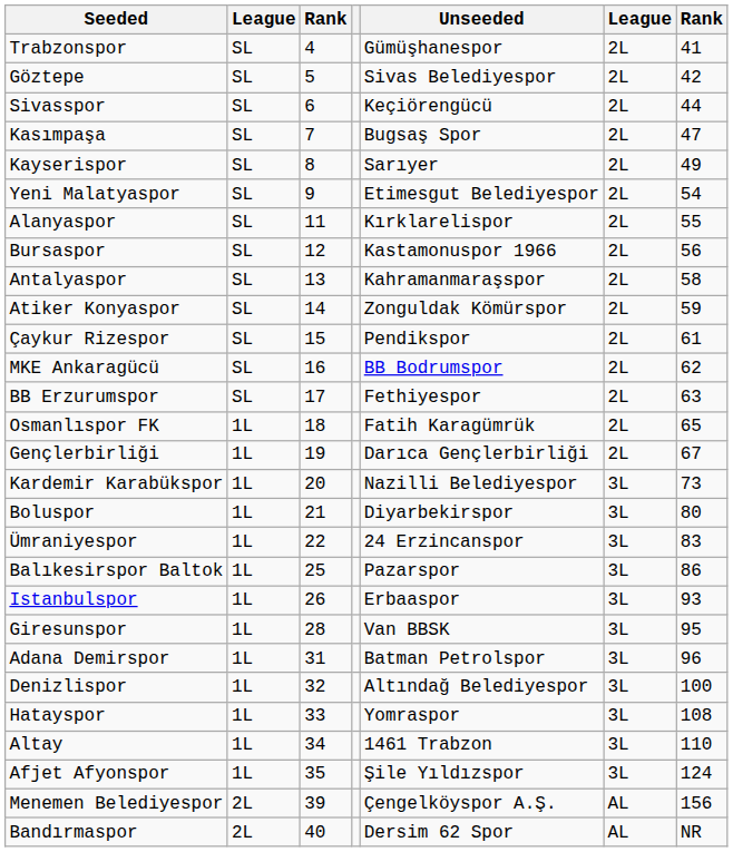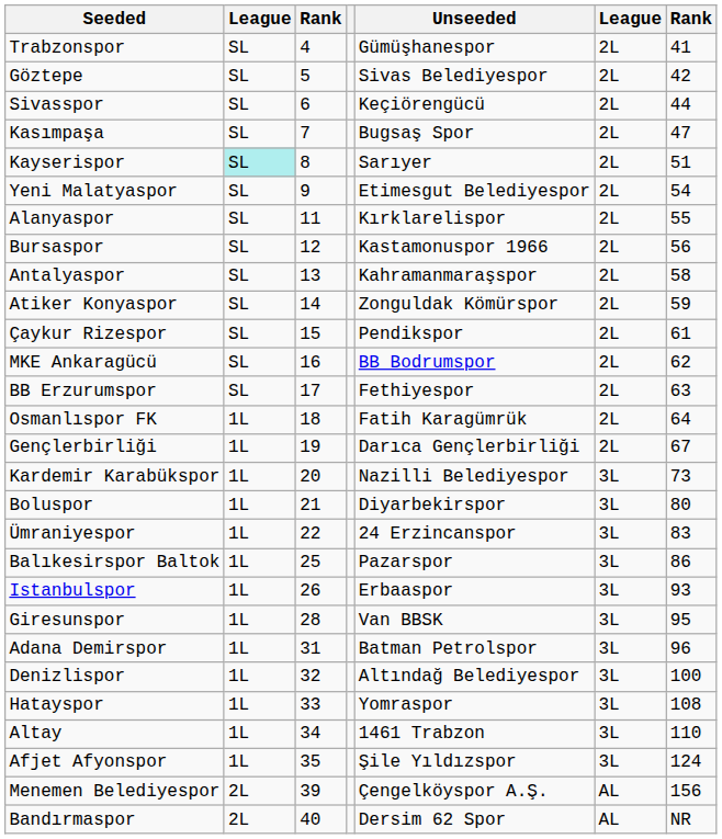 <table class="wikitable">
 <tr>
 <th>Seeded</th>
 <th>League</th>
 <th>Rank</th>
 <th></th>
 <th>Unseeded</th>
 <th>League</th>
 <th>Rank</th>
 </tr>
 <tr>
 <td>Trabzonspor</td>
 <td>SL</td>
 <td>4</td>
 <td></td>
 <td>Gümüşhanespor</td>
 <td>2L</td>
 <td>41</td>
 </tr>
 <tr>
 <td>Göztepe</td>
 <td>SL</td>
 <td>5</td>
 <td></td>
 <td>Sivas Belediyespor</td>
 <td>2L</td>
 <td>42</td>
 </tr>
 <tr>
 <td>Sivasspor</td>
 <td>SL</td>
 <td>6</td>
 <td></td>
 <td>Keçiörengücü</td>
 <td>2L</td>
 <td>44</td>
 </tr>
 <tr>
 <td>Kasımpaşa</td>
 <td>SL</td>
 <td>7</td>
 <td></td>
 <td>Bugsaş Spor</td>
 <td>2L</td>
 <td>47</td>
 </tr>
 <tr>
 <td>Kayserispor</td>
-<td>SL</td>
+<td style="background: paleturquoise;">SL</td>
 <td>8</td>
 <td></td>
 <td>Sarıyer</td>
 <td>2L</td>
-<td>49</td>
+<td>51</td>
 </tr>
 <tr>
 <td>Yeni Malatyaspor</td>
 <td>SL</td>
 <td>9</td>
 <td></td>
 <td>Etimesgut Belediyespor</td>
 <td>2L</td>
 <td>54</td>
 </tr>
 <tr>
 <td>Alanyaspor</td>
 <td>SL</td>
 <td>11</td>
 <td></td>
 <td>Kırklarelispor</td>
 <td>2L</td>
 <td>55</td>
 </tr>
 <tr>
 <td>Bursaspor</td>
 <td>SL</td>
 <td>12</td>
 <td></td>
 <td>Kastamonuspor 1966</td>
 <td>2L</td>
 <td>56</td>
 </tr>
 <tr>
 <td>Antalyaspor</td>
 <td>SL</td>
 <td>13</td>
 <td></td>
 <td>Kahramanmaraşspor</td>
 <td>2L</td>
 <td>58</td>
 </tr>
 <tr>
 <td>Atiker Konyaspor</td>
 <td>SL</td>
 <td>14</td>
 <td></td>
 <td>Zonguldak Kömürspor</td>
 <td>2L</td>
 <td>59</td>
 </tr>
 <tr>
 <td>Çaykur Rizespor</td>
 <td>SL</td>
 <td>15</td>
 <td></td>
 <td>Pendikspor</td>
 <td>2L</td>
 <td>61</td>
 </tr>
 <tr>
 <td>MKE Ankaragücü</td>
 <td>SL</td>
 <td>16</td>
 <td></td>
 <td><a href='#'>BB Bodrumspor</a></td>
 <td>2L</td>
 <td>62</td>
 </tr>
 <tr>
 <td>BB Erzurumspor</td>
 <td>SL</td>
 <td>17</td>
 <td></td>
 <td>Fethiyespor</td>
 <td>2L</td>
 <td>63</td>
 </tr>
 <tr>
 <td>Osmanlıspor FK</td>
 <td>1L</td>
 <td>18</td>
 <td></td>
 <td>Fatih Karagümrük</td>
 <td>2L</td>
-<td>65</td>
+<td>64</td>
 </tr>
 <tr>
 <td>Gençlerbirliği</td>
 <td>1L</td>
 <td>19</td>
 <td></td>
 <td>Darıca Gençlerbirliği</td>
 <td>2L</td>
 <td>67</td>
 </tr>
 <tr>
 <td>Kardemir Karabükspor</td>
 <td>1L</td>
 <td>20</td>
 <td></td>
 <td>Nazilli Belediyespor</td>
 <td>3L</td>
 <td>73</td>
 </tr>
 <tr>
 <td>Boluspor</td>
 <td>1L</td>
 <td>21</td>
 <td></td>
 <td>Diyarbekirspor</td>
 <td>3L</td>
 <td>80</td>
 </tr>
 <tr>
 <td>Ümraniyespor</td>
 <td>1L</td>
 <td>22</td>
 <td></td>
 <td>24 Erzincanspor</td>
 <td>3L</td>
 <td>83</td>
 </tr>
 <tr>
 <td>Balıkesirspor Baltok</td>
 <td>1L</td>
 <td>25</td>
 <td></td>
 <td>Pazarspor</td>
 <td>3L</td>
 <td>86</td>
 </tr>
 <tr>
 <td><a href='#'>Istanbulspor</a></td>
 <td>1L</td>
 <td>26</td>
 <td></td>
 <td>Erbaaspor</td>
 <td>3L</td>
 <td>93</td>
 </tr>
 <tr>
 <td>Giresunspor</td>
 <td>1L</td>
 <td>28</td>
 <td></td>
 <td>Van BBSK</td>
 <td>3L</td>
 <td>95</td>
 </tr>
 <tr>
 <td>Adana Demirspor</td>
 <td>1L</td>
 <td>31</td>
 <td></td>
 <td>Batman Petrolspor</td>
 <td>3L</td>
 <td>96</td>
 </tr>
 <tr>
 <td>Denizlispor</td>
 <td>1L</td>
 <td>32</td>
 <td></td>
 <td>Altındağ Belediyespor</td>
 <td>3L</td>
 <td>100</td>
 </tr>
 <tr>
 <td>Hatayspor</td>
 <td>1L</td>
 <td>33</td>
 <td></td>
 <td>Yomraspor</td>
 <td>3L</td>
 <td>108</td>
 </tr>
 <tr>
 <td>Altay</td>
 <td>1L</td>
 <td>34</td>
 <td></td>
 <td>1461 Trabzon</td>
 <td>3L</td>
 <td>110</td>
 </tr>
 <tr>
 <td>Afjet Afyonspor</td>
 <td>1L</td>
 <td>35</td>
 <td></td>
 <td>Şile Yıldızspor</td>
 <td>3L</td>
 <td>124</td>
 </tr>
 <tr>
 <td>Menemen Belediyespor</td>
 <td>2L</td>
 <td>39</td>
 <td></td>
 <td>Çengelköyspor A.Ş.</td>
 <td>AL</td>
 <td>156</td>
 </tr>
 <tr>
 <td>Bandırmaspor</td>
 <td>2L</td>
 <td>40</td>
 <td></td>
 <td>Dersim 62 Spor</td>
 <td>AL</td>
 <td>NR</td>
 </tr>
 </table>
